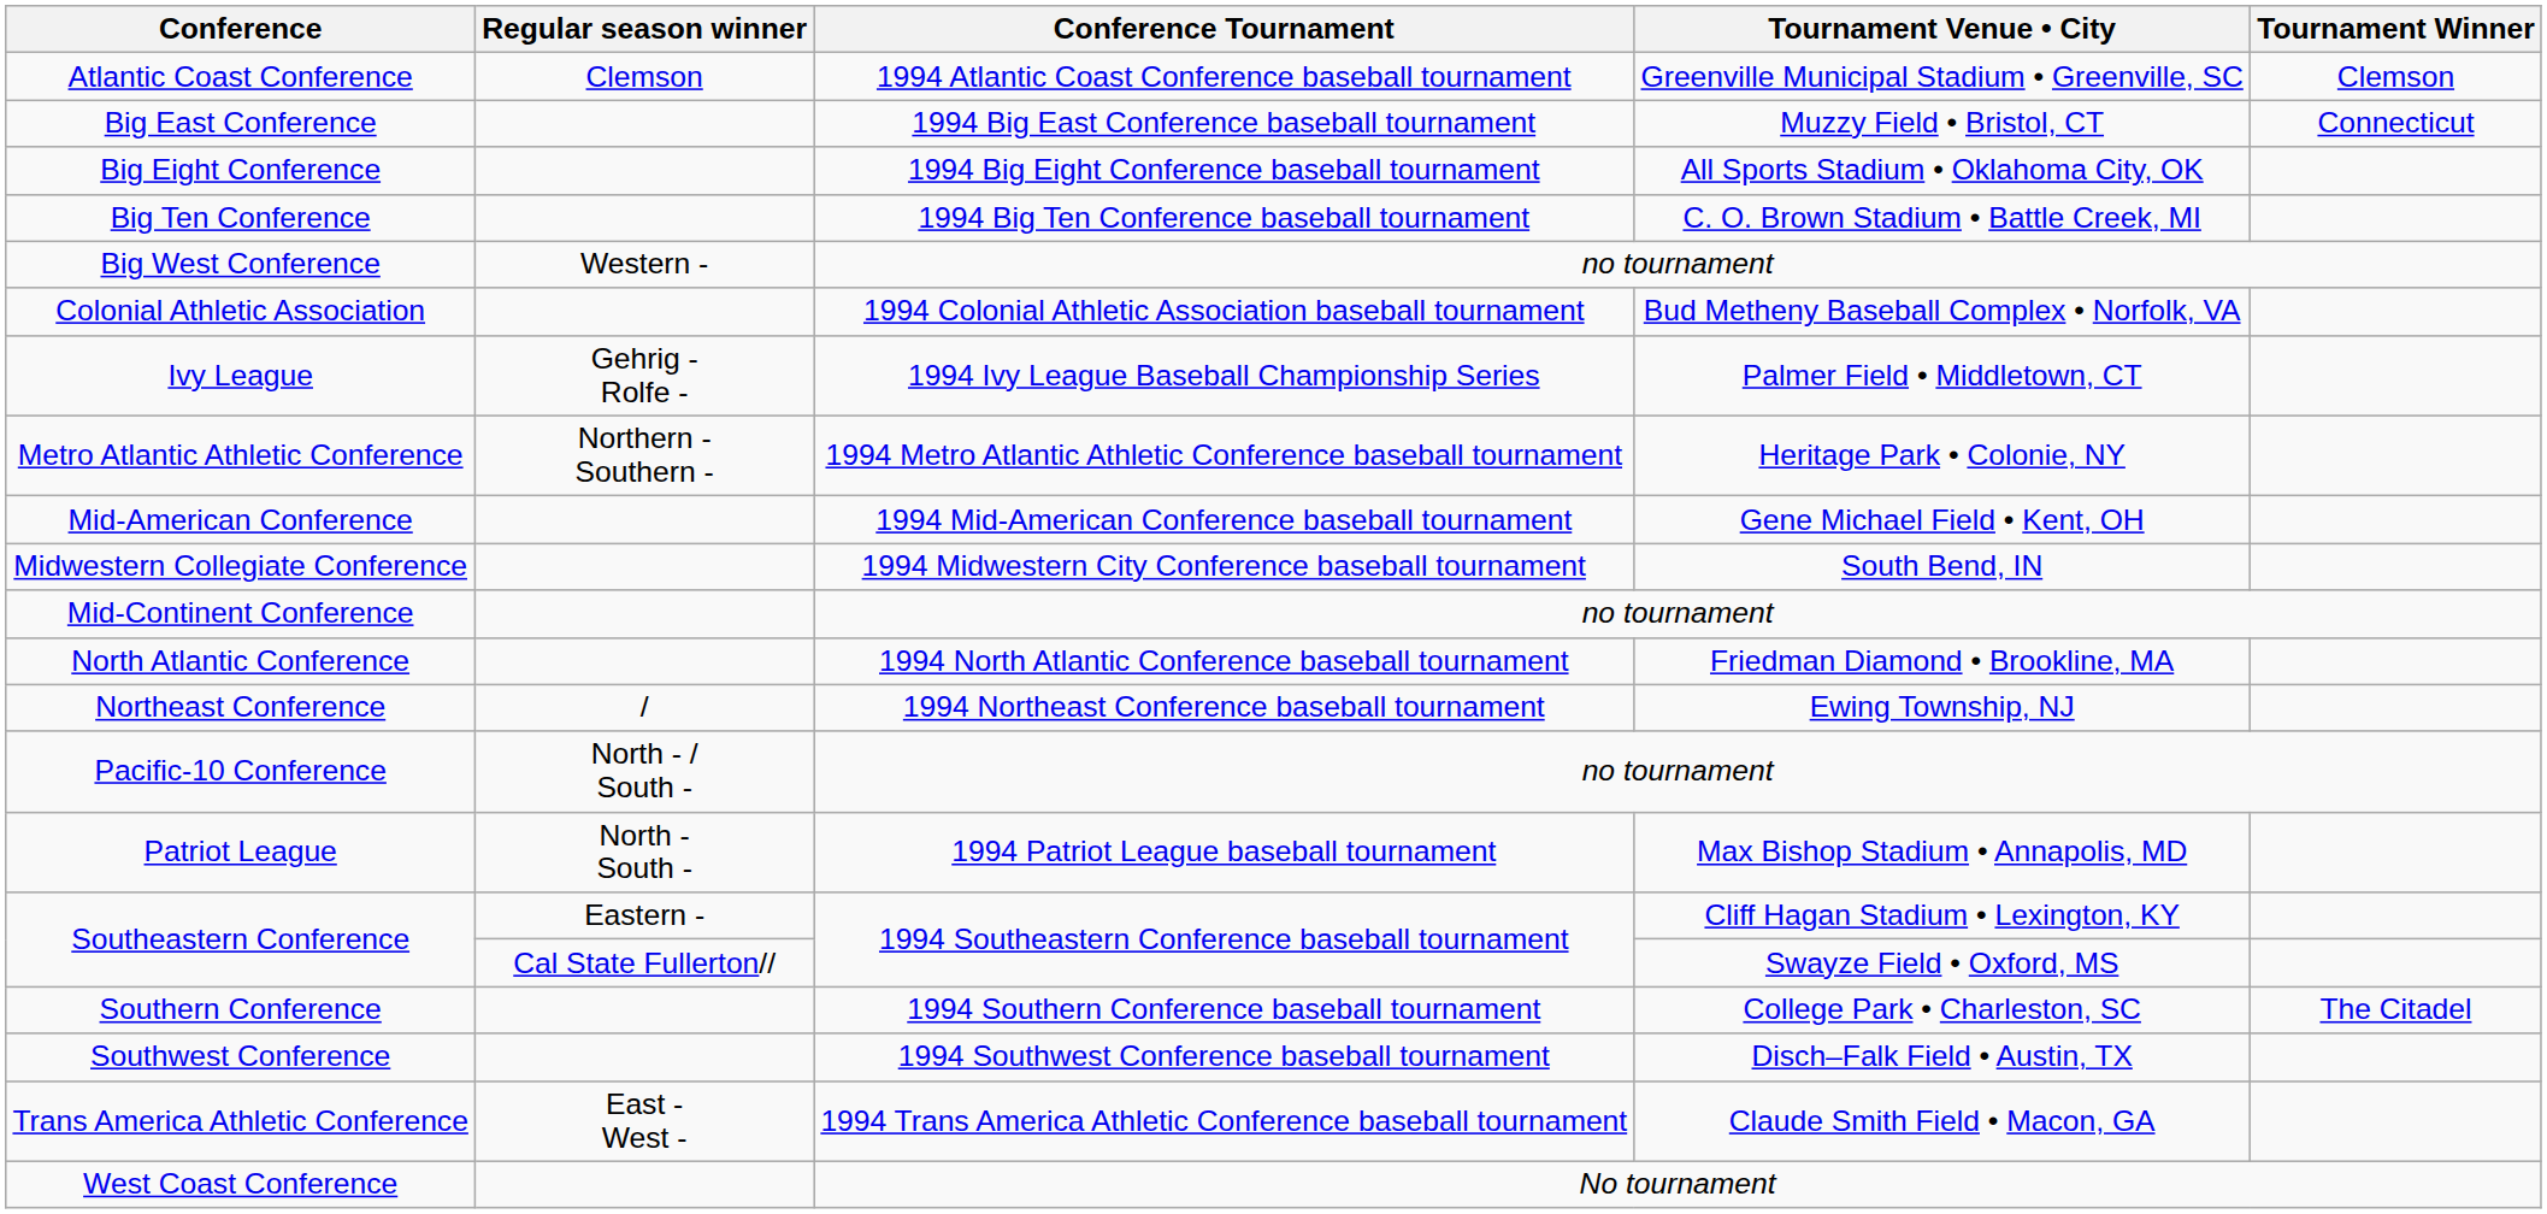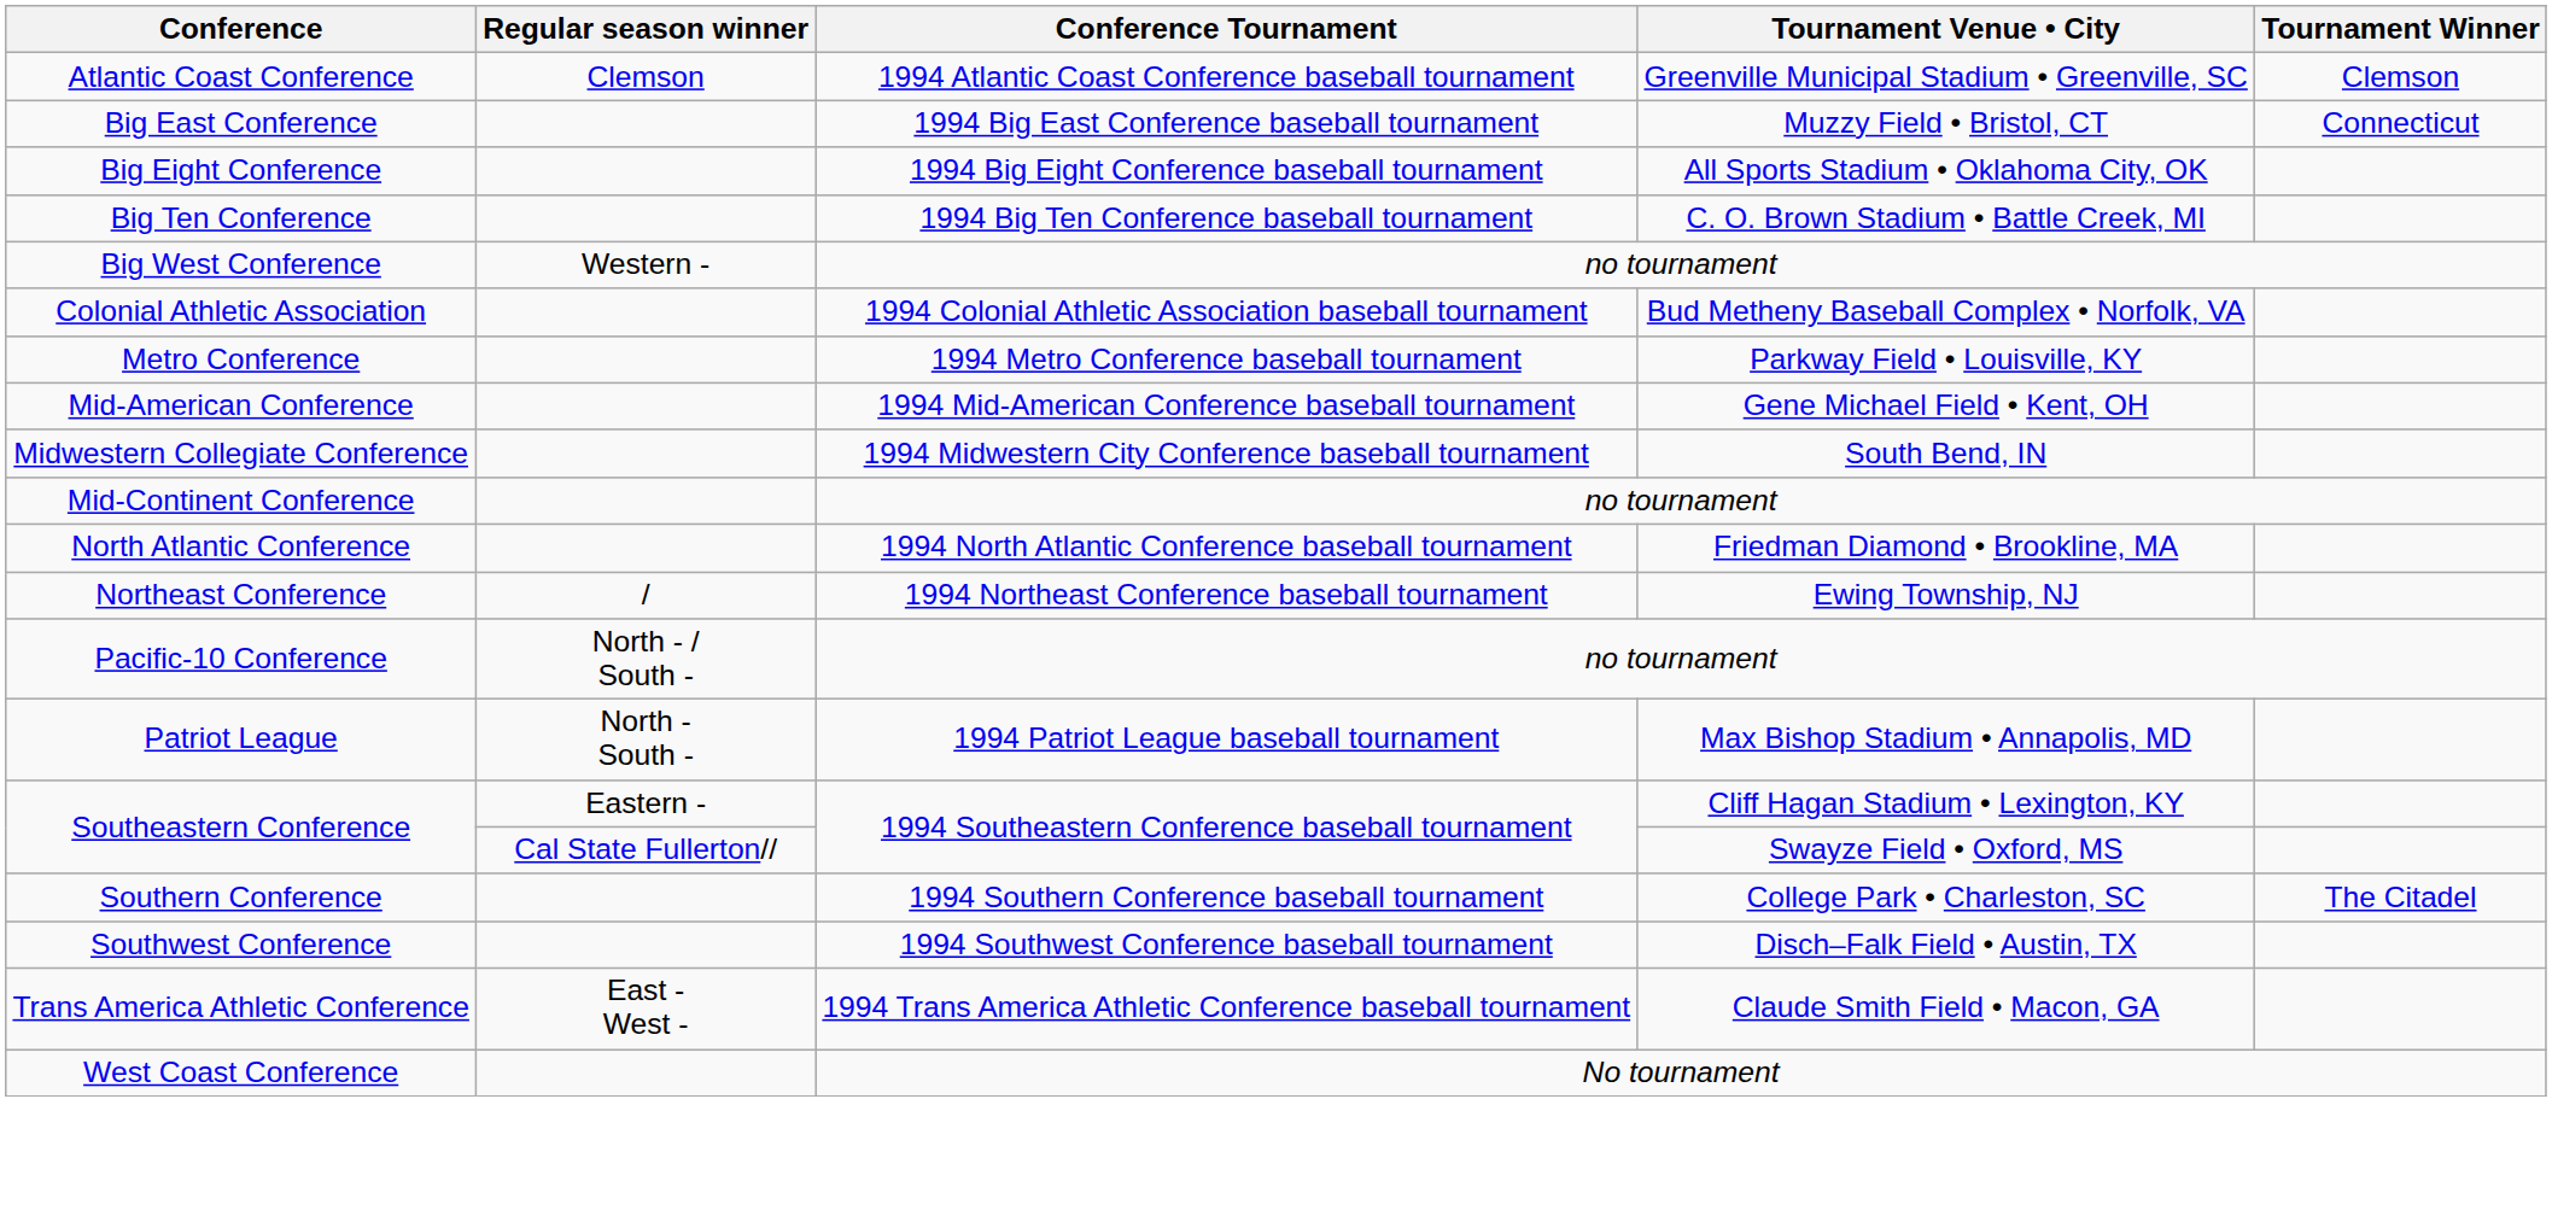 <table class="wikitable" style="text-align:center;">
 <tr>
 <th>Conference</th>
 <th>Regular season winner</th>
 <th>Conference Tournament</th>
 <th>Tournament Venue • City</th>
 <th>Tournament Winner</th>
 </tr>
 <tr>
 <td><a href='#'>Atlantic Coast Conference</a></td>
 <td><a href='#'>Clemson</a></td>
 <td><a href='#'>1994 Atlantic Coast Conference baseball tournament</a></td>
 <td><a href='#'>Greenville Municipal Stadium</a> • <a href='#'>Greenville, SC</a></td>
 <td><a href='#'>Clemson</a></td>
 </tr>
 <tr>
 <td><a href='#'>Big East Conference</a></td>
 <td></td>
 <td><a href='#'>1994 Big East Conference baseball tournament</a></td>
 <td><a href='#'>Muzzy Field</a> • <a href='#'>Bristol, CT</a></td>
 <td><a href='#'>Connecticut</a></td>
 </tr>
 <tr>
 <td><a href='#'>Big Eight Conference</a></td>
 <td></td>
 <td><a href='#'>1994 Big Eight Conference baseball tournament</a></td>
 <td><a href='#'>All Sports Stadium</a> • <a href='#'>Oklahoma City, OK</a></td>
 <td></td>
 </tr>
 <tr>
 <td><a href='#'>Big Ten Conference</a></td>
 <td></td>
 <td><a href='#'>1994 Big Ten Conference baseball tournament</a></td>
 <td><a href='#'>C. O. Brown Stadium</a> • <a href='#'>Battle Creek, MI</a></td>
 <td></td>
 </tr>
 <tr>
 <td><a href='#'>Big West Conference</a></td>
 <td>Western - </td>
 <td colspan=3><em>no tournament</em></td>
 </tr>
 <tr>
 <td><a href='#'>Colonial Athletic Association</a></td>
 <td></td>
 <td><a href='#'>1994 Colonial Athletic Association baseball tournament</a></td>
 <td><a href='#'>Bud Metheny Baseball Complex</a> • <a href='#'>Norfolk, VA</a></td>
 <td></td>
 </tr>
 <tr>
-<td><a href='#'>Ivy League</a></td>
-<td>Gehrig - <br>Rolfe - </td>
-<td><a href='#'>1994 Ivy League Baseball Championship Series</a></td>
-<td><a href='#'>Palmer Field</a> • <a href='#'>Middletown, CT</a></td>
+<td><a href='#'>Metro Conference</a></td>
 <td></td>
-</tr>
-<tr>
-<td><a href='#'>Metro Atlantic Athletic Conference</a></td>
-<td>Northern - <br>Southern - </td>
-<td><a href='#'>1994 Metro Atlantic Athletic Conference baseball tournament</a></td>
-<td><a href='#'>Heritage Park</a> • <a href='#'>Colonie, NY</a></td>
+<td><a href='#'>1994 Metro Conference baseball tournament</a></td>
+<td><a href='#'>Parkway Field</a> • <a href='#'>Louisville, KY</a></td>
 <td></td>
 </tr>
 <tr>
 <td><a href='#'>Mid-American Conference</a></td>
 <td></td>
 <td><a href='#'>1994 Mid-American Conference baseball tournament</a></td>
 <td><a href='#'>Gene Michael Field</a> • <a href='#'>Kent, OH</a></td>
 <td></td>
 </tr>
 <tr>
 <td><a href='#'>Midwestern Collegiate Conference</a></td>
 <td></td>
 <td><a href='#'>1994 Midwestern City Conference baseball tournament</a></td>
 <td><a href='#'>South Bend, IN</a></td>
 <td></td>
 </tr>
 <tr>
 <td><a href='#'>Mid-Continent Conference</a></td>
 <td></td>
 <td colspan=3><em>no tournament</em></td>
 </tr>
 <tr>
 <td><a href='#'>North Atlantic Conference</a></td>
 <td></td>
 <td><a href='#'>1994 North Atlantic Conference baseball tournament</a></td>
 <td><a href='#'>Friedman Diamond</a> • <a href='#'>Brookline, MA</a></td>
 <td></td>
 </tr>
 <tr>
 <td><a href='#'>Northeast Conference</a></td>
 <td>/</td>
 <td><a href='#'>1994 Northeast Conference baseball tournament</a></td>
 <td><a href='#'>Ewing Township, NJ</a></td>
 <td></td>
 </tr>
 <tr>
 <td><a href='#'>Pacific-10 Conference</a></td>
 <td>North - /<br>South - </td>
 <td colspan=3><em>no tournament</em></td>
 </tr>
 <tr>
 <td><a href='#'>Patriot League</a></td>
 <td>North - <br>South - </td>
 <td><a href='#'>1994 Patriot League baseball tournament</a></td>
 <td><a href='#'>Max Bishop Stadium</a> • <a href='#'>Annapolis, MD</a></td>
 <td></td>
 </tr>
 <tr>
 <td rowspan=2><a href='#'>Southeastern Conference</a></td>
 <td>Eastern - </td>
 <td rowspan=2><a href='#'>1994 Southeastern Conference baseball tournament</a></td>
 <td><a href='#'>Cliff Hagan Stadium</a> • <a href='#'>Lexington, KY</a></td>
 <td></td>
 </tr>
 <tr>
 <td><a href='#'>Cal State Fullerton</a>//</td>
 <td><a href='#'>Swayze Field</a> • <a href='#'>Oxford, MS</a></td>
 <td></td>
 </tr>
 <tr>
 <td><a href='#'>Southern Conference</a></td>
 <td></td>
 <td><a href='#'>1994 Southern Conference baseball tournament</a></td>
 <td><a href='#'>College Park</a> • <a href='#'>Charleston, SC</a></td>
 <td><a href='#'>The Citadel</a></td>
 </tr>
 <tr>
 <td><a href='#'>Southwest Conference</a></td>
 <td></td>
 <td><a href='#'>1994 Southwest Conference baseball tournament</a></td>
 <td><a href='#'>Disch–Falk Field</a> • <a href='#'>Austin, TX</a></td>
 <td></td>
 </tr>
 <tr>
 <td><a href='#'>Trans America Athletic Conference</a></td>
 <td>East - <br>West - </td>
 <td><a href='#'>1994 Trans America Athletic Conference baseball tournament</a></td>
 <td><a href='#'>Claude Smith Field</a> • <a href='#'>Macon, GA</a></td>
 <td></td>
 </tr>
 <tr>
 <td><a href='#'>West Coast Conference</a></td>
 <td></td>
 <td colspan=3><em>No tournament</em></td>
 </tr>
 </table>
